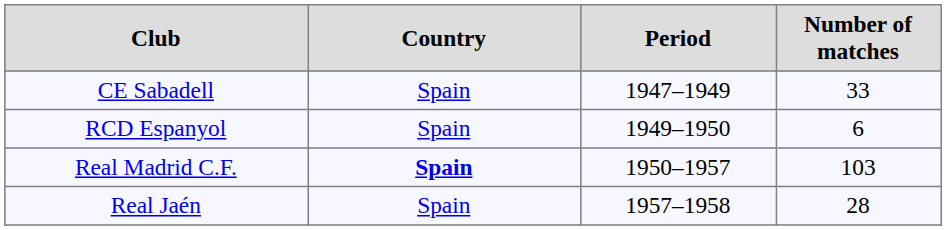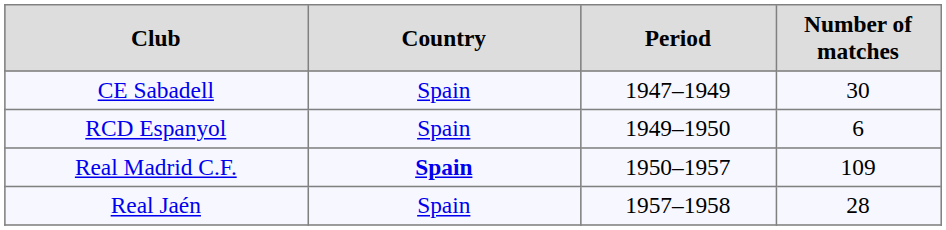 <table align="center" bgcolor="#f7f8ff" cellpadding="3" cellspacing="0" border="1" style="font-size: 95%; border: gray solid 1px; border-collapse: collapse;">
 <tr align=center bgcolor=#DDDDDD style="color:black;">
 <th width="190">Club</th>
 <th width="170">Country</th>
 <th width="120">Period</th>
 <th width="100">Number of matches</th>
 </tr>
 <tr align=center>
 <td><a href='#'>CE Sabadell</a></td>
 <td><a href='#'>Spain</a></td>
 <td>1947–1949</td>
-<td>33</td>
+<td>30</td>
 </tr>
 <tr align=center>
 <td><a href='#'>RCD Espanyol</a></td>
 <td><a href='#'>Spain</a></td>
 <td>1949–1950</td>
 <td>6</td>
 </tr>
 <tr align=center>
 <td><a href='#'>Real Madrid C.F.</a></td>
 <td><strong><a href='#'>Spain</a></strong></td>
 <td>1950–1957</td>
-<td>103</td>
+<td>109</td>
 </tr>
 <tr align=center>
 <td><a href='#'>Real Jaén</a></td>
 <td><a href='#'>Spain</a></td>
 <td>1957–1958</td>
 <td>28</td>
 </tr>
 </table>
